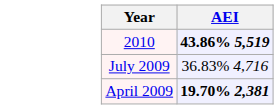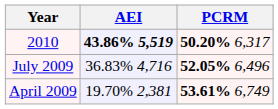 <table class="wikitable"  style="float:right; font-size:100%; margin: 1em 1em 1em 1em;">
 <tr style="background:lightgrey;">
 <th>Year</th>
 <th><a href='#'>AEI</a></th>
+<th><a href='#'>PCRM</a></th>
 </tr>
 <tr>
 <td style="text-align:center; background:#fff3f3;"><a href='#'>2010</a></td>
 <td style="text-align:center; background:#f0f0ff;"><strong>43.86% <em>5,519</em></strong></td>
+<td style="text-align:center; background:#fff3f3;"><strong>50.20%</strong> <em>6,317</em></td>
 </tr>
 <tr>
 <td style="text-align:center; background:#fff3f3;"><a href='#'>July 2009</a></td>
 <td style="text-align:center; background:#f0f0ff;">36.83% <em>4,716</em></td>
+<td style="text-align:center; background:#fff3f3;"><strong>52.05%</strong> <em>6,496</em></td>
 </tr>
 <tr>
 <td style="text-align:center; background:#fff3f3;"><a href='#'>April 2009</a></td>
-<td style="text-align:center; background:#f0f0ff;"><strong>19.70% <em>2,381</em></strong></td>
+<td style="text-align:center; background:#f0f0ff;">19.70% <em>2,381</em></td>
+<td style="text-align:center; background:#fff3f3;"><strong>53.61%</strong> <em>6,749</em></td>
 </tr>
 </table>
